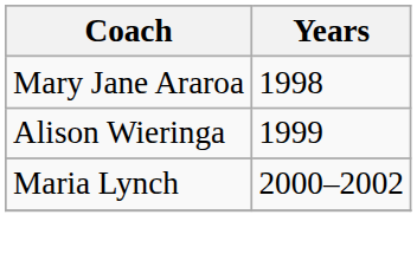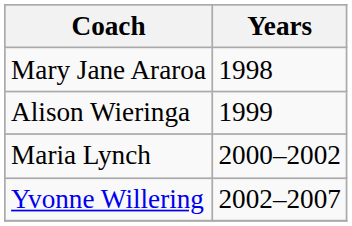 <table class="wikitable collapsible">
 <tr>
 <th>Coach</th>
 <th>Years</th>
 </tr>
 <tr>
 <td>Mary Jane Araroa</td>
 <td>1998</td>
 </tr>
 <tr>
 <td>Alison Wieringa</td>
 <td>1999</td>
 </tr>
 <tr>
 <td>Maria Lynch</td>
 <td>2000–2002</td>
 </tr>
 <tr>
+<td><a href='#'>Yvonne Willering</a></td>
+<td>2002–2007</td>
+</tr>
+<tr>
 </tr>
 </table>
